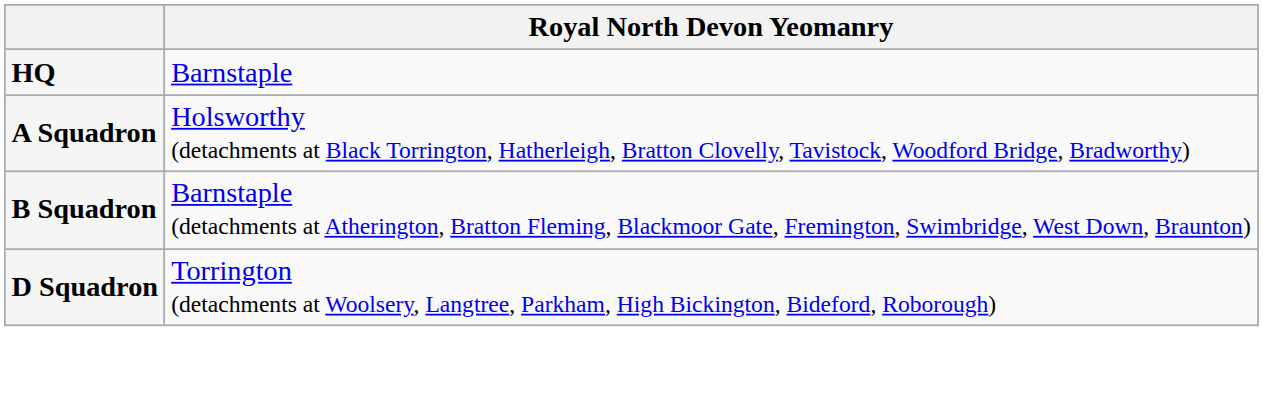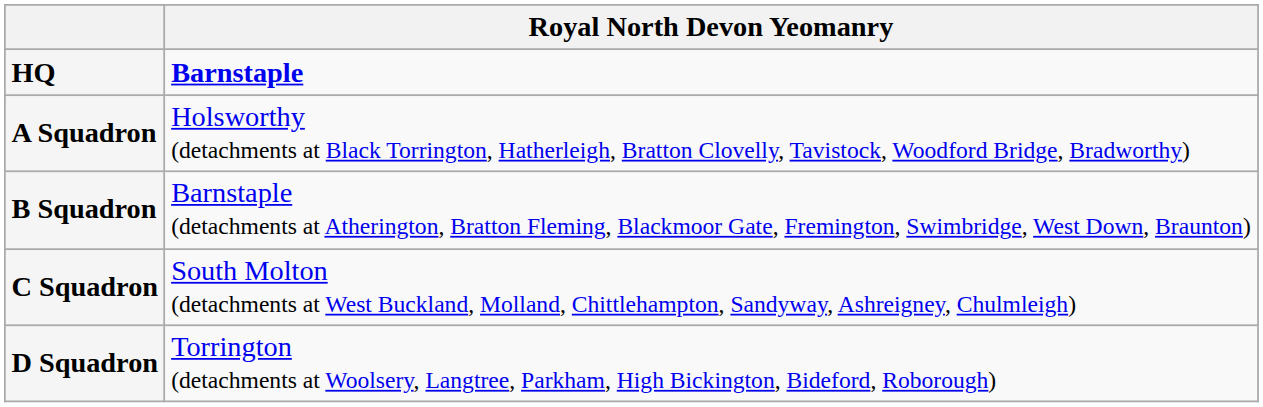 <table class="wikitable">
 <tr>
 <th bgcolor="WhiteSmoke"></th>
 <th bgcolor="WhiteSmoke">Royal North Devon Yeomanry</th>
 </tr>
 <tr>
 <td bgcolor="WhiteSmoke"><strong>HQ</strong></td>
-<td><a href='#'>Barnstaple</a></td>
+<td><strong><a href='#'>Barnstaple</a></strong></td>
 </tr>
 <tr>
 <td bgcolor="WhiteSmoke"><strong>A Squadron</strong></td>
 <td><a href='#'>Holsworthy</a> <br><small>(detachments at <a href='#'>Black Torrington</a>, <a href='#'>Hatherleigh</a>, <a href='#'>Bratton Clovelly</a>, <a href='#'>Tavistock</a>, <a href='#'>Woodford Bridge</a>, <a href='#'>Bradworthy</a>) </small></td>
 </tr>
 <tr>
 <td bgcolor="WhiteSmoke"><strong>B Squadron</strong></td>
 <td><a href='#'>Barnstaple</a> <br><small>(detachments at <a href='#'>Atherington</a>, <a href='#'>Bratton Fleming</a>, <a href='#'>Blackmoor Gate</a>, <a href='#'>Fremington</a>, <a href='#'>Swimbridge</a>, <a href='#'>West Down</a>, <a href='#'>Braunton</a>)</small></td>
 </tr>
 <tr>
+<td bgcolor="WhiteSmoke"><strong>C Squadron</strong></td>
+<td><a href='#'>South Molton</a> <br><small>(detachments at <a href='#'>West Buckland</a>, <a href='#'>Molland</a>, <a href='#'>Chittlehampton</a>, <a href='#'>Sandyway</a>, <a href='#'>Ashreigney</a>, <a href='#'>Chulmleigh</a>) </small></td>
+</tr>
+<tr>
 <td bgcolor="WhiteSmoke"><strong>D Squadron</strong></td>
 <td><a href='#'>Torrington</a> <br><small>(detachments at <a href='#'>Woolsery</a>, <a href='#'>Langtree</a>, <a href='#'>Parkham</a>, <a href='#'>High Bickington</a>, <a href='#'>Bideford</a>, <a href='#'>Roborough</a>)</small></td>
 </tr>
 </table>
